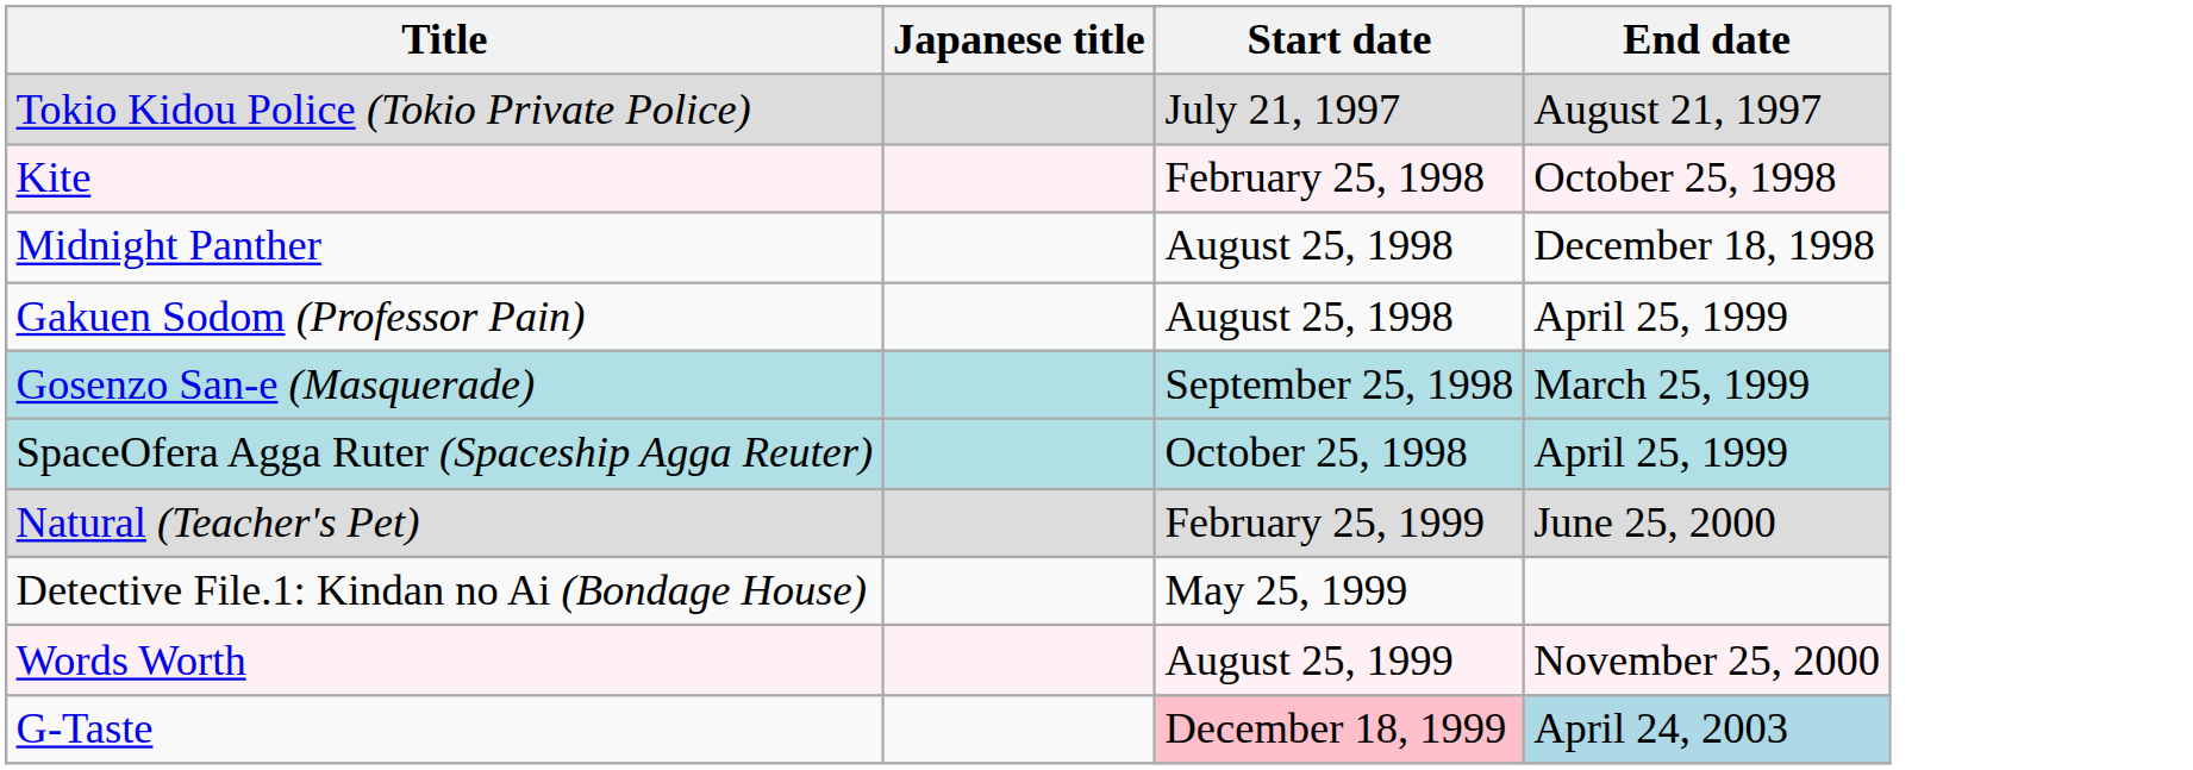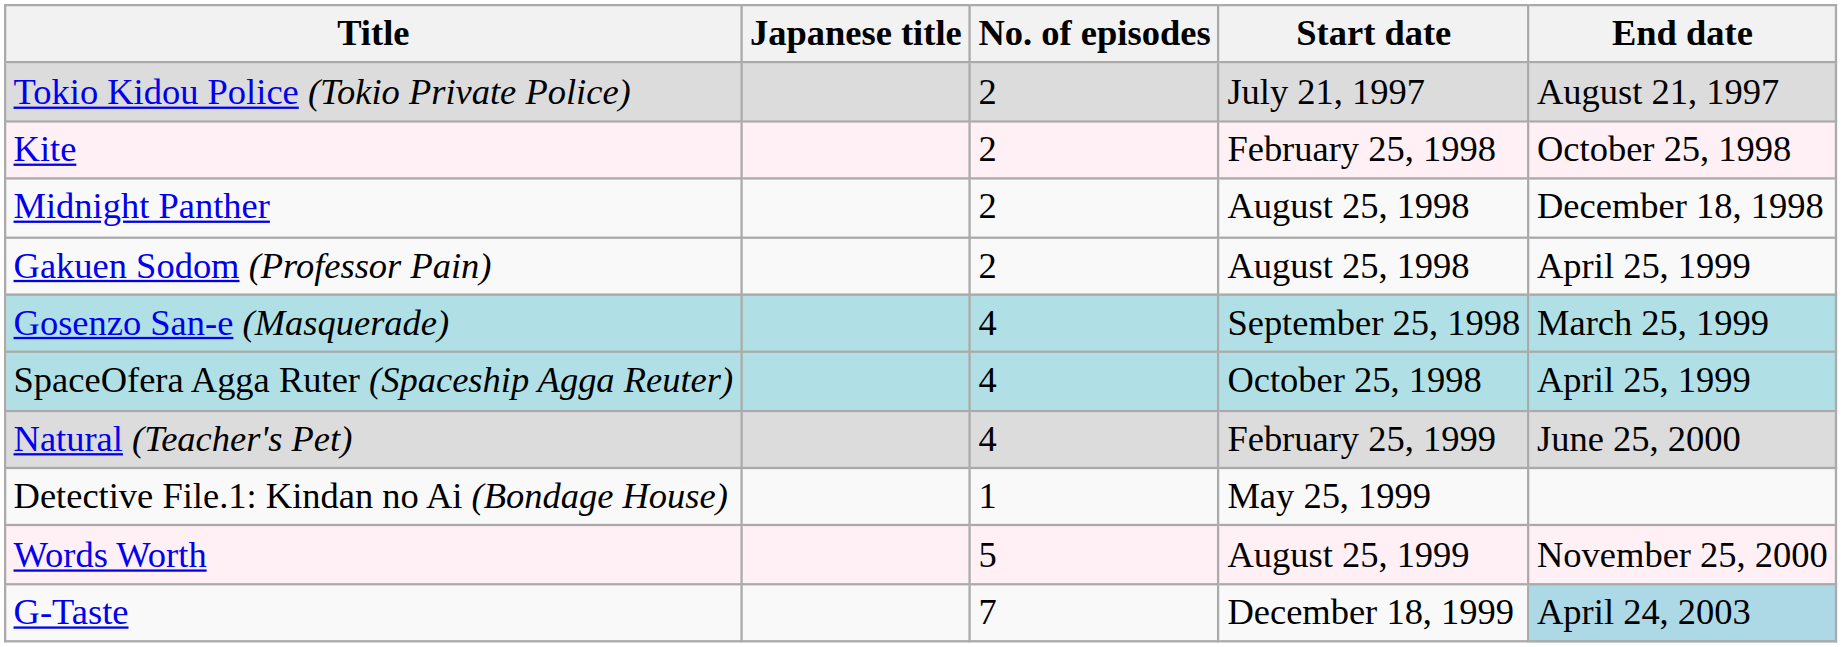 <table class=wikitable>
 <tr>
 <th>Title</th>
 <th>Japanese title</th>
+<th>No. of episodes</th>
 <th>Start date</th>
 <th>End date</th>
 </tr>
 <tr | style="background: #DCDCDC;" |>
 <td><a href='#'>Tokio Kidou Police</a> <em>(Tokio Private Police)</em></td>
 <td></td>
+<td>2</td>
 <td>July 21, 1997</td>
 <td>August 21, 1997</td>
 </tr>
 <tr | style="background: #FFF0F5;" |>
 <td><a href='#'>Kite</a></td>
 <td></td>
+<td>2</td>
 <td>February 25, 1998</td>
 <td>October 25, 1998</td>
 </tr>
 <tr>
 <td><a href='#'>Midnight Panther</a></td>
 <td></td>
+<td>2</td>
 <td>August 25, 1998</td>
 <td>December 18, 1998</td>
 </tr>
 <tr>
 <td><a href='#'>Gakuen Sodom</a> <em>(Professor Pain)</em></td>
 <td></td>
+<td>2</td>
 <td>August 25, 1998</td>
 <td>April 25, 1999</td>
 </tr>
 <tr | style="background: #B0E0E6;" |>
 <td><a href='#'>Gosenzo San-e</a> <em>(Masquerade)</em></td>
 <td></td>
+<td>4</td>
 <td>September 25, 1998</td>
 <td>March 25, 1999</td>
 </tr>
 <tr | style="background: #B0E0E6;" |>
 <td>SpaceOfera Agga Ruter <em>(Spaceship Agga Reuter)</em></td>
 <td></td>
+<td>4</td>
 <td>October 25, 1998</td>
 <td>April 25, 1999</td>
 </tr>
 <tr | style="background: #DCDCDC;" |>
 <td><a href='#'>Natural</a> <em>(Teacher's Pet)</em></td>
 <td></td>
+<td>4</td>
 <td>February 25, 1999</td>
 <td>June 25, 2000</td>
 </tr>
 <tr>
 <td>Detective File.1: Kindan no Ai <em>(Bondage House)</em></td>
 <td></td>
+<td>1</td>
 <td>May 25, 1999</td>
 <td></td>
 </tr>
 <tr | style="background: #FFF0F5;" |>
 <td><a href='#'>Words Worth</a></td>
 <td></td>
+<td>5</td>
 <td>August 25, 1999</td>
 <td>November 25, 2000</td>
 </tr>
 <tr>
 <td><a href='#'>G-Taste</a></td>
 <td></td>
-<td style="background: pink;">December 18, 1999</td>
+<td>7</td>
+<td>December 18, 1999</td>
 <td style="background: lightblue;">April 24, 2003</td>
 </tr>
 </table>
